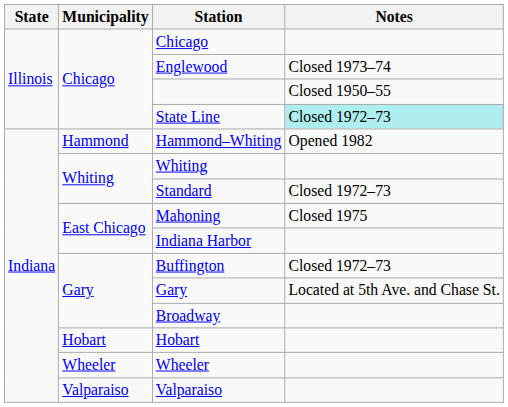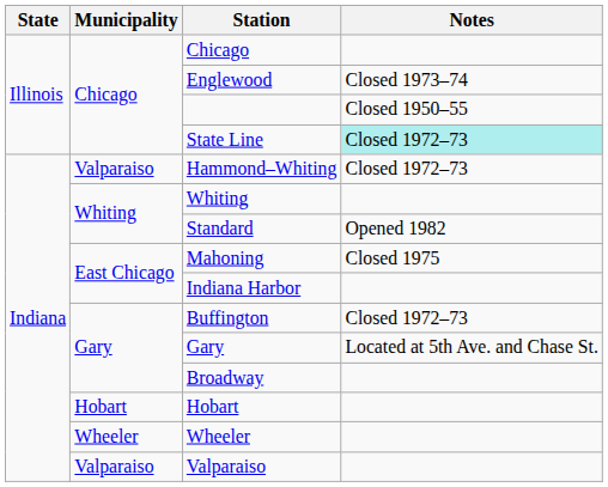 <table class="wikitable">
 <tr>
 <th>State</th>
 <th>Municipality</th>
 <th>Station</th>
 <th>Notes</th>
 </tr>
 <tr>
 <td rowspan=4><a href='#'>Illinois</a></td>
 <td rowspan=4><a href='#'>Chicago</a></td>
 <td><a href='#'>Chicago</a></td>
 <td></td>
 </tr>
 <tr>
 <td><a href='#'>Englewood</a></td>
 <td>Closed 1973–74</td>
 </tr>
 <tr>
 <td></td>
 <td>Closed 1950–55</td>
 </tr>
 <tr>
 <td><a href='#'>State Line</a></td>
 <td style="background: paleturquoise;">Closed 1972–73</td>
 </tr>
 <tr>
 <td rowspan=11><a href='#'>Indiana</a></td>
-<td><a href='#'>Hammond</a></td>
+<td><a href='#'>Valparaiso</a></td>
 <td><a href='#'>Hammond–Whiting</a></td>
-<td>Opened 1982</td>
+<td>Closed 1972–73</td>
 </tr>
 <tr>
 <td rowspan=2><a href='#'>Whiting</a></td>
 <td><a href='#'>Whiting</a></td>
 <td></td>
 </tr>
 <tr>
 <td><a href='#'>Standard</a></td>
-<td>Closed 1972–73</td>
+<td>Opened 1982</td>
 </tr>
 <tr>
 <td rowspan=2><a href='#'>East Chicago</a></td>
 <td><a href='#'>Mahoning</a></td>
 <td>Closed 1975</td>
 </tr>
 <tr>
 <td><a href='#'>Indiana Harbor</a></td>
 <td></td>
 </tr>
 <tr>
 <td rowspan=3><a href='#'>Gary</a></td>
 <td><a href='#'>Buffington</a></td>
 <td>Closed 1972–73</td>
 </tr>
 <tr>
 <td><a href='#'>Gary</a></td>
 <td>Located at 5th Ave. and Chase St.</td>
 </tr>
 <tr>
 <td><a href='#'>Broadway</a></td>
 <td></td>
 </tr>
 <tr>
 <td><a href='#'>Hobart</a></td>
 <td><a href='#'>Hobart</a></td>
 <td></td>
 </tr>
 <tr>
 <td><a href='#'>Wheeler</a></td>
 <td><a href='#'>Wheeler</a></td>
 <td></td>
 </tr>
 <tr>
 <td><a href='#'>Valparaiso</a></td>
 <td><a href='#'>Valparaiso</a></td>
 <td></td>
 </tr>
 </table>
